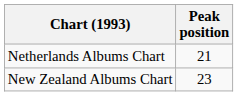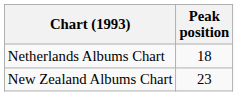 <table class="wikitable sortable" border="1">
 <tr>
 <th>Chart (1993)</th>
 <th>Peak<br>position</th>
 </tr>
 <tr>
 <td>Netherlands Albums Chart</td>
-<td align="center">21</td>
+<td align="center">18</td>
 </tr>
 <tr>
 <td>New Zealand Albums Chart</td>
 <td align="center">23</td>
 </tr>
 </table>
